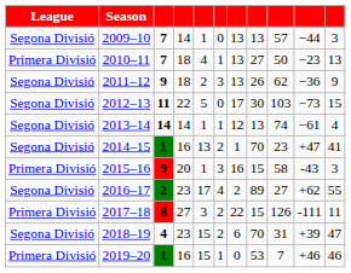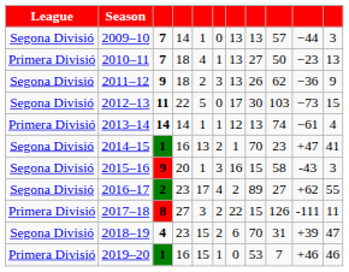 <table class="wikitable" style="text-align:center;">
 <tr>
 <th style="color:white; background:#FF0000;">League</th>
 <th style="color:white; background:#FF0000;">Season</th>
 <th style="color:white; background:#FF0000;"></th>
 <th style="color:white; background:#FF0000;"></th>
 <th style="color:white; background:#FF0000;"></th>
 <th style="color:white; background:#FF0000;"></th>
 <th style="color:white; background:#FF0000;"></th>
 <th style="color:white; background:#FF0000;"></th>
 <th style="color:white; background:#FF0000;"></th>
 <th style="color:white; background:#FF0000;"></th>
 <th style="color:white; background:#FF0000;"></th>
 </tr>
 <tr>
 <td><a href='#'>Segona Divisió</a></td>
 <td><a href='#'>2009–10</a></td>
 <td><strong>7</strong></td>
 <td>14</td>
 <td>1</td>
 <td>0</td>
 <td>13</td>
 <td>13</td>
 <td>57</td>
 <td>−44</td>
 <td>3</td>
 </tr>
 <tr>
 <td><a href='#'>Primera Divisió</a></td>
 <td><a href='#'>2010–11</a></td>
 <td><strong>7</strong></td>
 <td>18</td>
 <td>4</td>
 <td>1</td>
 <td>13</td>
 <td>27</td>
 <td>50</td>
 <td>−23</td>
 <td>13</td>
 </tr>
 <tr>
 <td><a href='#'>Segona Divisió</a></td>
 <td><a href='#'>2011–12</a></td>
 <td><strong>9</strong></td>
 <td>18</td>
 <td>2</td>
 <td>3</td>
 <td>13</td>
 <td>26</td>
 <td>62</td>
 <td>−36</td>
 <td>9</td>
 </tr>
 <tr>
 <td><a href='#'>Segona Divisió</a></td>
 <td><a href='#'>2012–13</a></td>
 <td><strong>11</strong></td>
 <td>22</td>
 <td>5</td>
 <td>0</td>
 <td>17</td>
 <td>30</td>
 <td>103</td>
 <td>−73</td>
 <td>15</td>
 </tr>
 <tr>
-<td><a href='#'>Segona Divisió</a></td>
+<td><a href='#'>Primera Divisió</a></td>
 <td><a href='#'>2013–14</a></td>
 <td><strong>14</strong></td>
 <td>14</td>
 <td>1</td>
 <td>1</td>
 <td>12</td>
 <td>13</td>
 <td>74</td>
 <td>−61</td>
 <td>4</td>
 </tr>
 <tr>
 <td><a href='#'>Segona Divisió</a></td>
 <td><a href='#'>2014–15</a></td>
 <td style="background:green;"><strong>1</strong></td>
 <td>16</td>
 <td>13</td>
 <td>2</td>
 <td>1</td>
 <td>70</td>
 <td>23</td>
 <td>+47</td>
 <td>41</td>
 </tr>
 <tr>
-<td><a href='#'>Primera Divisió</a></td>
+<td><a href='#'>Segona Divisió</a></td>
 <td><a href='#'>2015–16</a></td>
 <td style="background:red;"><strong>9</strong></td>
 <td>20</td>
 <td>1</td>
 <td>3</td>
 <td>16</td>
 <td>15</td>
 <td>58</td>
 <td>-43</td>
 <td>3</td>
 </tr>
 <tr>
 <td><a href='#'>Segona Divisió</a></td>
 <td><a href='#'>2016–17</a></td>
 <td style="background:green;"><strong>2</strong></td>
 <td>23</td>
 <td>17</td>
 <td>4</td>
 <td>2</td>
 <td>89</td>
 <td>27</td>
 <td>+62</td>
 <td>55</td>
 </tr>
 <tr>
 <td><a href='#'>Primera Divisió</a></td>
 <td><a href='#'>2017–18</a></td>
 <td style="background:red;"><strong>8</strong></td>
 <td>27</td>
 <td>3</td>
 <td>2</td>
 <td>22</td>
 <td>15</td>
 <td>126</td>
 <td>-111</td>
 <td>11</td>
 </tr>
 <tr>
 <td><a href='#'>Segona Divisió</a></td>
 <td><a href='#'>2018–19</a></td>
 <td><strong>4</strong></td>
 <td>23</td>
 <td>15</td>
 <td>2</td>
 <td>6</td>
 <td>70</td>
 <td>31</td>
 <td>+39</td>
 <td>47</td>
 </tr>
 <tr>
 <td><a href='#'>Primera Divisió</a></td>
 <td><a href='#'>2019–20</a></td>
 <td style="background:green;"><strong>1</strong></td>
 <td>16</td>
 <td>15</td>
 <td>1</td>
 <td>0</td>
 <td>53</td>
 <td>7</td>
 <td>+46</td>
 <td>46</td>
 </tr>
 </table>
